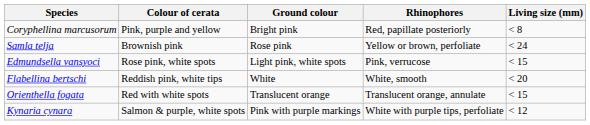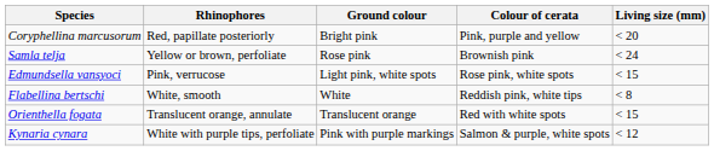 <table class="wikitable">
 <tr>
 <th>Species</th>
+<th>Rhinophores</th>
+<th>Ground colour</th>
 <th>Colour of cerata</th>
-<th>Ground colour</th>
-<th>Rhinophores</th>
 <th>Living size (mm)</th>
 </tr>
 <tr>
 <td><em>Coryphellina marcusorum</em></td>
+<td>Red, papillate posteriorly</td>
+<td>Bright pink</td>
 <td>Pink, purple and yellow</td>
-<td>Bright pink</td>
-<td>Red, papillate posteriorly</td>
-<td>< 8</td>
+<td>< 20</td>
 </tr>
 <tr>
 <td><em><a href='#'>Samla telja</a></em></td>
+<td>Yellow or brown, perfoliate</td>
+<td>Rose pink</td>
 <td>Brownish pink</td>
-<td>Rose pink</td>
-<td>Yellow or brown, perfoliate</td>
 <td>< 24</td>
 </tr>
 <tr>
 <td><em><a href='#'>Edmundsella vansyoci</a></em></td>
+<td>Pink, verrucose</td>
+<td>Light pink, white spots</td>
 <td>Rose pink, white spots</td>
-<td>Light pink, white spots</td>
-<td>Pink, verrucose</td>
 <td>< 15</td>
 </tr>
 <tr>
 <td><em><a href='#'>Flabellina bertschi</a></em></td>
+<td>White, smooth</td>
+<td>White</td>
 <td>Reddish pink, white tips</td>
-<td>White</td>
-<td>White, smooth</td>
-<td>< 20</td>
+<td>< 8</td>
 </tr>
 <tr>
 <td><em><a href='#'>Orienthella fogata</a></em></td>
+<td>Translucent orange, annulate</td>
+<td>Translucent orange</td>
 <td>Red with white spots</td>
-<td>Translucent orange</td>
-<td>Translucent orange, annulate</td>
 <td>< 15</td>
 </tr>
 <tr>
 <td><em><a href='#'>Kynaria cynara</a></em></td>
+<td>White with purple tips, perfoliate</td>
+<td>Pink with purple markings</td>
 <td>Salmon & purple, white spots</td>
-<td>Pink with purple markings</td>
-<td>White with purple tips, perfoliate</td>
 <td>< 12</td>
 </tr>
 </table>
